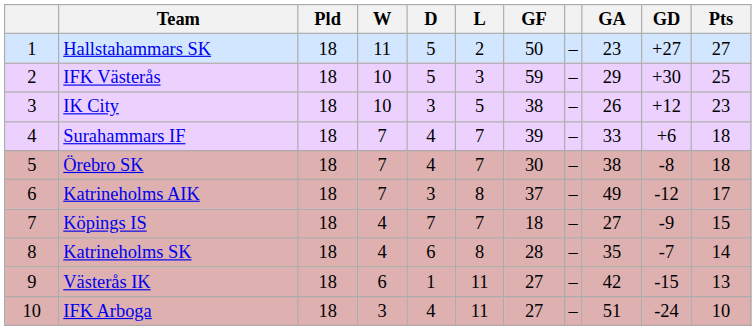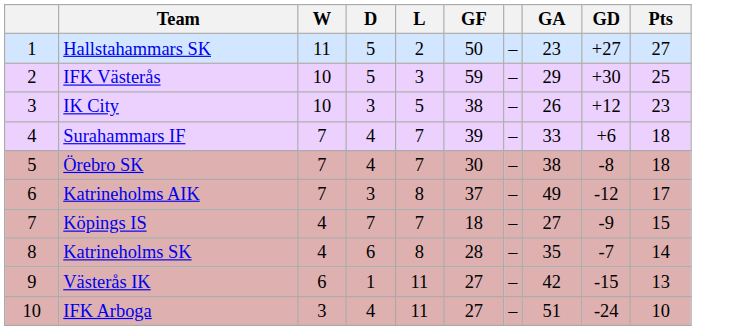 <table class="wikitable" style="text-align: center;">
 <tr>
 <th style="width: 40px;"></th>
 <th style="width: 200px;">Team</th>
-<th style="width: 45px;">Pld</th>
 <th style="width: 35px;">W</th>
 <th style="width: 35px;">D</th>
 <th style="width: 35px;">L</th>
 <th style="width: 45px;">GF</th>
 <th></th>
 <th style="width: 45px;">GA</th>
 <th style="width: 35px;">GD</th>
 <th style="width: 45px;">Pts</th>
 </tr>
 <tr style="background: #d2e6ff">
 <td>1</td>
 <td style="text-align: left;"><a href='#'>Hallstahammars SK</a></td>
-<td>18</td>
 <td>11</td>
 <td>5</td>
 <td>2</td>
 <td>50</td>
 <td>–</td>
 <td>23</td>
 <td>+27</td>
 <td>27</td>
 </tr>
 <tr style="background: #ecd1ff">
 <td>2</td>
 <td style="text-align: left;"><a href='#'>IFK Västerås</a></td>
-<td>18</td>
 <td>10</td>
 <td>5</td>
 <td>3</td>
 <td>59</td>
 <td>–</td>
 <td>29</td>
 <td>+30</td>
 <td>25</td>
 </tr>
 <tr style="background: #ecd1ff">
 <td>3</td>
 <td style="text-align: left;"><a href='#'>IK City</a></td>
-<td>18</td>
 <td>10</td>
 <td>3</td>
 <td>5</td>
 <td>38</td>
 <td>–</td>
 <td>26</td>
 <td>+12</td>
 <td>23</td>
 </tr>
 <tr style="background: #ecd1ff">
 <td>4</td>
 <td style="text-align: left;"><a href='#'>Surahammars IF</a></td>
-<td>18</td>
 <td>7</td>
 <td>4</td>
 <td>7</td>
 <td>39</td>
 <td>–</td>
 <td>33</td>
 <td>+6</td>
 <td>18</td>
 </tr>
 <tr style="background: #deb0b0">
 <td>5</td>
 <td style="text-align: left;"><a href='#'>Örebro SK</a></td>
-<td>18</td>
 <td>7</td>
 <td>4</td>
 <td>7</td>
 <td>30</td>
 <td>–</td>
 <td>38</td>
 <td>-8</td>
 <td>18</td>
 </tr>
 <tr style="background: #deb0b0">
 <td>6</td>
 <td style="text-align: left;"><a href='#'>Katrineholms AIK</a></td>
-<td>18</td>
 <td>7</td>
 <td>3</td>
 <td>8</td>
 <td>37</td>
 <td>–</td>
 <td>49</td>
 <td>-12</td>
 <td>17</td>
 </tr>
 <tr style="background: #deb0b0">
 <td>7</td>
 <td style="text-align: left;"><a href='#'>Köpings IS</a></td>
-<td>18</td>
 <td>4</td>
 <td>7</td>
 <td>7</td>
 <td>18</td>
 <td>–</td>
 <td>27</td>
 <td>-9</td>
 <td>15</td>
 </tr>
 <tr style="background: #deb0b0">
 <td>8</td>
 <td style="text-align: left;"><a href='#'>Katrineholms SK</a></td>
-<td>18</td>
 <td>4</td>
 <td>6</td>
 <td>8</td>
 <td>28</td>
 <td>–</td>
 <td>35</td>
 <td>-7</td>
 <td>14</td>
 </tr>
 <tr style="background: #deb0b0">
 <td>9</td>
 <td style="text-align: left;"><a href='#'>Västerås IK</a></td>
-<td>18</td>
 <td>6</td>
 <td>1</td>
 <td>11</td>
 <td>27</td>
 <td>–</td>
 <td>42</td>
 <td>-15</td>
 <td>13</td>
 </tr>
 <tr style="background: #deb0b0">
 <td>10</td>
 <td style="text-align: left;"><a href='#'>IFK Arboga</a></td>
-<td>18</td>
 <td>3</td>
 <td>4</td>
 <td>11</td>
 <td>27</td>
 <td>–</td>
 <td>51</td>
 <td>-24</td>
 <td>10</td>
 </tr>
 </table>
